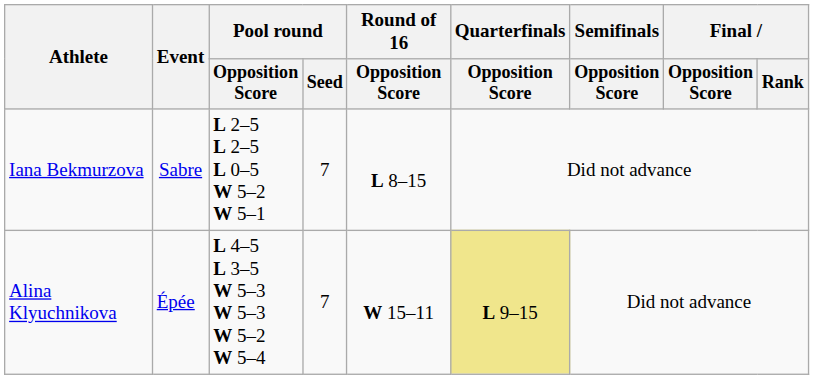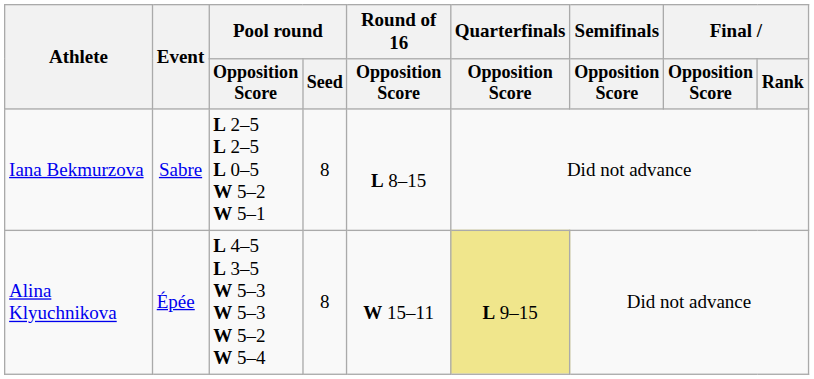 <table class=wikitable style="text-align:center;font-size:90%">
 <tr>
 <th rowspan=2>Athlete</th>
 <th rowspan=2>Event</th>
 <th colspan=2>Pool round</th>
 <th>Round of 16</th>
 <th>Quarterfinals</th>
 <th>Semifinals</th>
 <th colspan=2>Final / </th>
 </tr>
 <tr style="font-size:95%">
 <th>Opposition<br>Score</th>
 <th>Seed</th>
 <th>Opposition<br>Score</th>
 <th>Opposition<br>Score</th>
 <th>Opposition<br>Score</th>
 <th>Opposition<br>Score</th>
 <th>Rank</th>
 </tr>
 <tr>
 <td align=left><a href='#'>Iana Bekmurzova</a></td>
 <td><a href='#'>Sabre</a></td>
 <td align=left> <strong>L</strong> 2–5<br> <strong>L</strong> 2–5<br> <strong>L</strong> 0–5<br> <strong>W</strong> 5–2<br> <strong>W</strong> 5–1</td>
-<td>7</td>
+<td>8</td>
 <td><br><strong>L</strong> 8–15</td>
 <td colspan=4>Did not advance</td>
 </tr>
 <tr>
 <td align=left><a href='#'>Alina Klyuchnikova</a></td>
 <td align=left><a href='#'>Épée</a></td>
 <td align=left> <strong>L</strong> 4–5<br> <strong>L</strong> 3–5<br> <strong>W</strong> 5–3<br> <strong>W</strong> 5–3<br> <strong>W</strong> 5–2<br> <strong>W</strong> 5–4</td>
-<td>7</td>
+<td>8</td>
 <td><br><strong>W</strong> 15–11</td>
 <td style="background: khaki;"><br><strong>L</strong> 9–15</td>
 <td colspan=3>Did not advance</td>
 </tr>
 </table>
